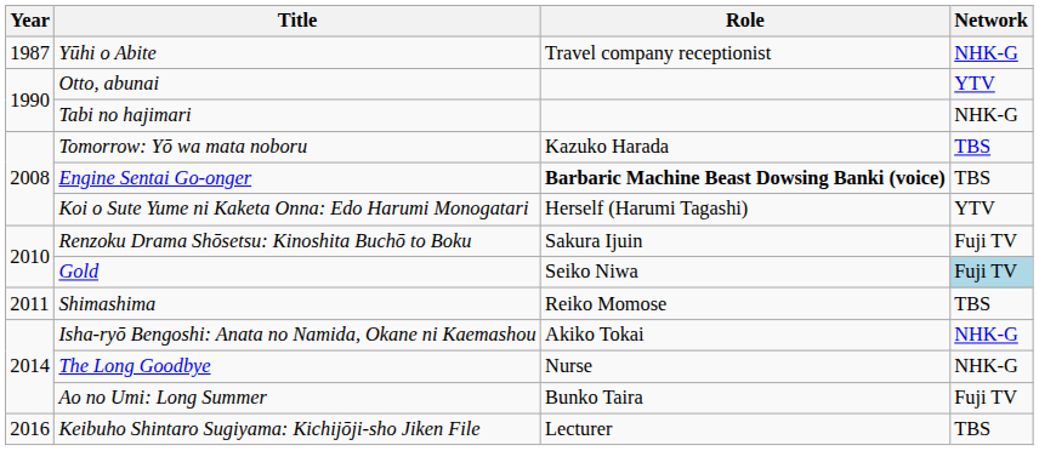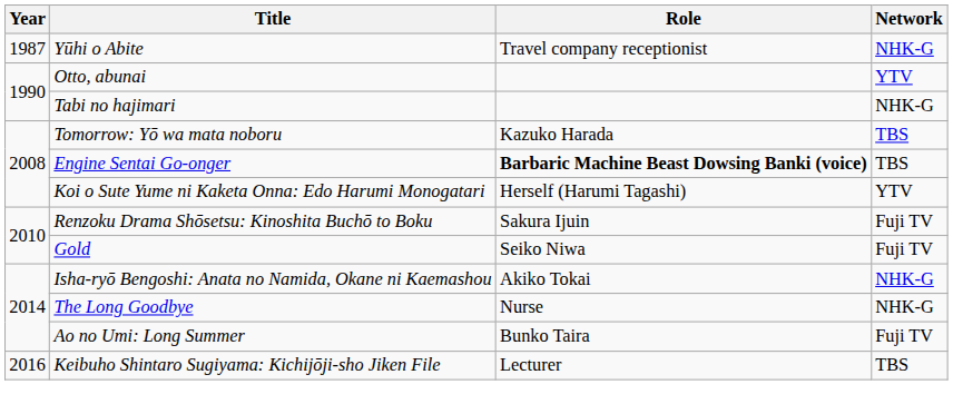 <table class="wikitable">
 <tr>
 <th>Year</th>
 <th>Title</th>
 <th>Role</th>
 <th>Network</th>
 </tr>
 <tr>
 <td>1987</td>
 <td><em>Yūhi o Abite</em></td>
 <td>Travel company receptionist</td>
 <td><a href='#'>NHK-G</a></td>
 </tr>
 <tr>
 <td rowspan="2">1990</td>
 <td><em>Otto, abunai</em></td>
 <td></td>
 <td><a href='#'>YTV</a></td>
 </tr>
 <tr>
 <td><em>Tabi no hajimari</em></td>
 <td></td>
 <td>NHK-G</td>
 </tr>
 <tr>
 <td rowspan="3">2008</td>
 <td><em>Tomorrow: Yō wa mata noboru</em></td>
 <td>Kazuko Harada</td>
 <td><a href='#'>TBS</a></td>
 </tr>
 <tr>
 <td><em><a href='#'>Engine Sentai Go-onger</a></em></td>
 <td><strong>Barbaric Machine Beast Dowsing Banki (voice)</strong></td>
 <td>TBS</td>
 </tr>
 <tr>
 <td><em>Koi o Sute Yume ni Kaketa Onna: Edo Harumi Monogatari</em></td>
 <td>Herself (Harumi Tagashi)</td>
 <td>YTV</td>
 </tr>
 <tr>
 <td rowspan="2">2010</td>
 <td><em>Renzoku Drama Shōsetsu: Kinoshita Buchō to Boku</em></td>
 <td>Sakura Ijuin</td>
 <td>Fuji TV</td>
 </tr>
 <tr>
 <td><em><a href='#'>Gold</a></em></td>
 <td>Seiko Niwa</td>
-<td style="background: lightblue;">Fuji TV</td>
-</tr>
-<tr>
-<td>2011</td>
-<td><em>Shimashima</em></td>
-<td>Reiko Momose</td>
-<td>TBS</td>
+<td>Fuji TV</td>
 </tr>
 <tr>
 <td rowspan="3">2014</td>
 <td><em>Isha-ryō Bengoshi: Anata no Namida, Okane ni Kaemashou</em></td>
 <td>Akiko Tokai</td>
 <td><a href='#'>NHK-G</a></td>
 </tr>
 <tr>
 <td><em><a href='#'>The Long Goodbye</a></em></td>
 <td>Nurse</td>
 <td>NHK-G</td>
 </tr>
 <tr>
 <td><em>Ao no Umi: Long Summer</em></td>
 <td>Bunko Taira</td>
 <td>Fuji TV</td>
 </tr>
 <tr>
 <td>2016</td>
 <td><em>Keibuho Shintaro Sugiyama: Kichijōji-sho Jiken File</em></td>
 <td>Lecturer</td>
 <td>TBS</td>
 </tr>
 </table>
